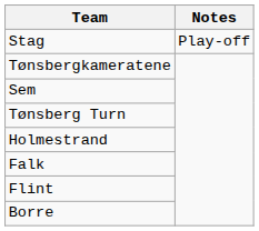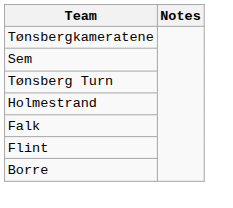 <table class="wikitable">
 <tr>
 <th>Team</th>
 <th>Notes</th>
-</tr>
-<tr>
-<td>Stag</td>
-<td>Play-off</td>
 </tr>
 <tr>
 <td>Tønsbergkameratene</td>
 </tr>
 <tr>
 <td>Sem</td>
 </tr>
 <tr>
 <td>Tønsberg Turn</td>
 </tr>
 <tr>
 <td>Holmestrand</td>
 </tr>
 <tr>
 <td>Falk</td>
 </tr>
 <tr>
 <td>Flint</td>
 </tr>
 <tr>
 <td>Borre</td>
 </tr>
 </table>
